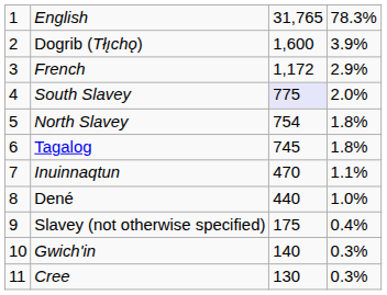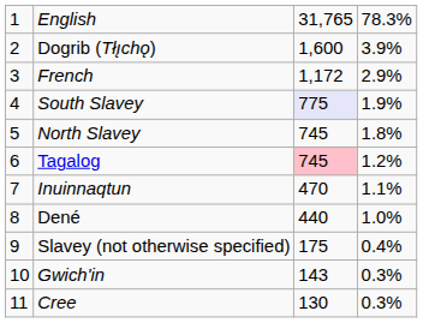 <table class="wikitable">
 <tr>
 <td>1</td>
 <td><em>English</em></td>
 <td>31,765</td>
 <td>78.3%</td>
 </tr>
 <tr>
 <td>2</td>
 <td>Dogrib (<em>Tłı̨chǫ</em>)</td>
 <td>1,600</td>
 <td>3.9%</td>
 </tr>
 <tr>
 <td>3</td>
 <td><em>French</em></td>
 <td>1,172</td>
 <td>2.9%</td>
 </tr>
 <tr>
 <td>4</td>
 <td><em>South Slavey</em></td>
 <td style="background: lavender;">775</td>
-<td>2.0%</td>
+<td>1.9%</td>
 </tr>
 <tr>
 <td>5</td>
 <td><em>North Slavey</em></td>
-<td>754</td>
+<td>745</td>
 <td>1.8%</td>
 </tr>
 <tr>
 <td>6</td>
 <td><a href='#'>Tagalog</a></td>
-<td>745</td>
-<td>1.8%</td>
+<td style="background: pink;">745</td>
+<td>1.2%</td>
 </tr>
 <tr>
 <td>7</td>
 <td><em>Inuinnaqtun</em></td>
 <td>470</td>
 <td>1.1%</td>
 </tr>
 <tr>
 <td>8</td>
 <td>Dené</td>
 <td>440</td>
 <td>1.0%</td>
 </tr>
 <tr>
 <td>9</td>
 <td>Slavey (not otherwise specified)</td>
 <td>175</td>
 <td>0.4%</td>
 </tr>
 <tr>
 <td>10</td>
 <td><em>Gwich'in</em></td>
-<td>140</td>
+<td>143</td>
 <td>0.3%</td>
 </tr>
 <tr>
 <td>11</td>
 <td><em>Cree</em></td>
 <td>130</td>
 <td>0.3%</td>
 </tr>
 </table>
